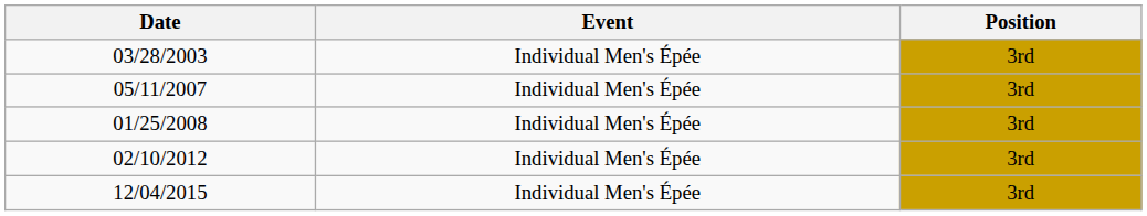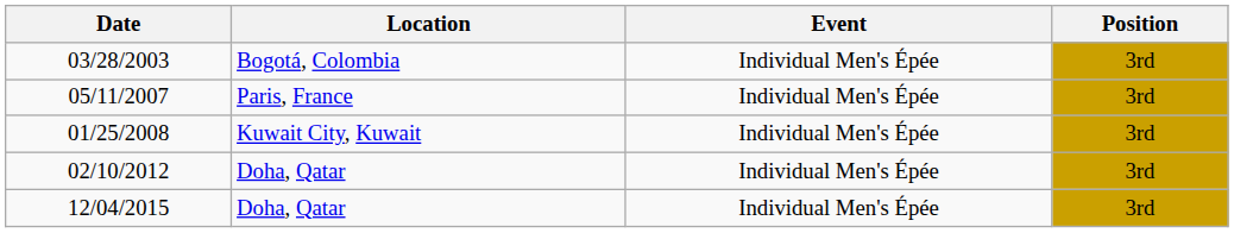 <table class="wikitable" width="50%" style="font-size:90%; text-align:center;">
 <tr>
 <th>Date</th>
+<th>Location</th>
 <th>Event</th>
 <th>Position</th>
 </tr>
 <tr>
 <td>03/28/2003</td>
+<td rowspan="1" align="left"> <a href='#'>Bogotá</a>, <a href='#'>Colombia</a></td>
 <td>Individual Men's Épée</td>
 <td bgcolor="caramel">3rd</td>
 </tr>
 <tr>
 <td>05/11/2007</td>
+<td rowspan="1" align="left"> <a href='#'>Paris</a>, <a href='#'>France</a></td>
 <td>Individual Men's Épée</td>
 <td bgcolor="caramel">3rd</td>
 </tr>
 <tr>
 <td>01/25/2008</td>
+<td rowspan="1" align="left"> <a href='#'>Kuwait City</a>, <a href='#'>Kuwait</a></td>
 <td>Individual Men's Épée</td>
 <td bgcolor="caramel">3rd</td>
 </tr>
 <tr>
 <td>02/10/2012</td>
+<td rowspan="1" align="left"> <a href='#'>Doha</a>, <a href='#'>Qatar</a></td>
 <td>Individual Men's Épée</td>
 <td bgcolor="caramel">3rd</td>
 </tr>
 <tr>
 <td>12/04/2015</td>
+<td rowspan="1" align="left"> <a href='#'>Doha</a>, <a href='#'>Qatar</a></td>
 <td>Individual Men's Épée</td>
 <td bgcolor="caramel">3rd</td>
 </tr>
 </table>
